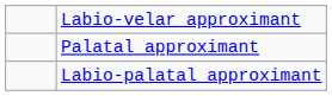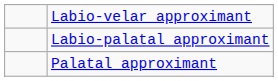 <table class="wikitable">
 <tr>
 <td style="text-align:center; font-size:larger; width:2em;" class="nounderlines"></td>
 <td><a href='#'>Labio-velar approximant</a></td>
 </tr>
 <tr>
 <td style="text-align:center; font-size:larger;" class="nounderlines"></td>
-<td><a href='#'>Palatal approximant</a></td>
+<td><a href='#'>Labio-palatal approximant</a></td>
 </tr>
 <tr>
 <td style="text-align:center; font-size:larger;" class="nounderlines"></td>
-<td><a href='#'>Labio-palatal approximant</a></td>
+<td><a href='#'>Palatal approximant</a></td>
 </tr>
 </table>
